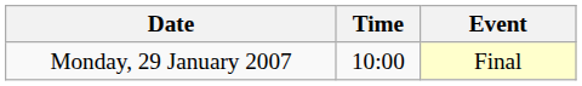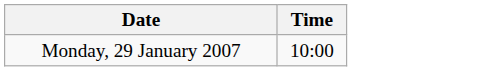 <table class = "wikitable" style="text-align:center;">
 <tr>
 <th width=220>Date</th>
 <th width=50>Time</th>
-<th width=100>Event</th>
 </tr>
 <tr>
 <td>Monday, 29 January 2007</td>
 <td>10:00</td>
-<td bgcolor=ffffcc>Final</td>
 </tr>
 </table>
